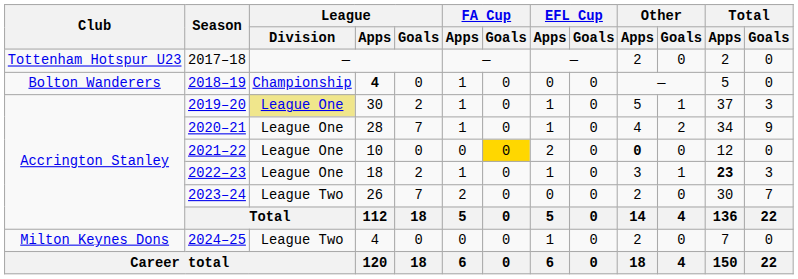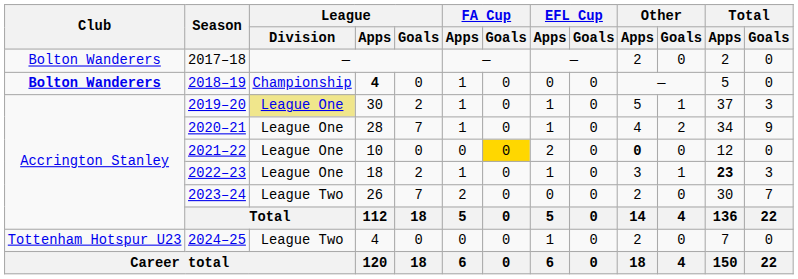 <table class=wikitable style="text-align: center;">
 <tr>
 <th rowspan=2>Club</th>
 <th rowspan=2>Season</th>
 <th colspan=3>League</th>
 <th colspan=2><a href='#'>FA Cup</a></th>
 <th colspan=2><a href='#'>EFL Cup</a></th>
 <th colspan=2>Other</th>
 <th colspan=2>Total</th>
 </tr>
 <tr>
 <th>Division</th>
 <th>Apps</th>
 <th>Goals</th>
 <th>Apps</th>
 <th>Goals</th>
 <th>Apps</th>
 <th>Goals</th>
 <th>Apps</th>
 <th>Goals</th>
 <th>Apps</th>
 <th>Goals</th>
 </tr>
 <tr>
-<td><a href='#'>Tottenham Hotspur U23</a></td>
+<td><a href='#'>Bolton Wanderers</a></td>
 <td>2017–18</td>
 <td colspan=3>—</td>
 <td colspan=2>—</td>
 <td colspan=2>—</td>
 <td>2</td>
 <td>0</td>
 <td>2</td>
 <td>0</td>
 </tr>
 <tr>
-<td><a href='#'>Bolton Wanderers</a></td>
+<td><strong><a href='#'>Bolton Wanderers</a></strong></td>
 <td><a href='#'>2018–19</a></td>
 <td><a href='#'>Championship</a></td>
 <td><strong>4</strong></td>
 <td>0</td>
 <td>1</td>
 <td>0</td>
 <td>0</td>
 <td>0</td>
 <td colspan=2>—</td>
 <td>5</td>
 <td>0</td>
 </tr>
 <tr>
 <td rowspan=6><a href='#'>Accrington Stanley</a></td>
 <td><a href='#'>2019–20</a></td>
 <td style="background: khaki;"><a href='#'>League One</a></td>
 <td>30</td>
 <td>2</td>
 <td>1</td>
 <td>0</td>
 <td>1</td>
 <td>0</td>
 <td>5</td>
 <td>1</td>
 <td>37</td>
 <td>3</td>
 </tr>
 <tr>
 <td><a href='#'>2020–21</a></td>
 <td>League One</td>
 <td>28</td>
 <td>7</td>
 <td>1</td>
 <td>0</td>
 <td>1</td>
 <td>0</td>
 <td>4</td>
 <td>2</td>
 <td>34</td>
 <td>9</td>
 </tr>
 <tr>
 <td><a href='#'>2021–22</a></td>
 <td>League One</td>
 <td>10</td>
 <td>0</td>
 <td>0</td>
 <td style="background: gold;">0</td>
 <td>2</td>
 <td>0</td>
 <td><strong>0</strong></td>
 <td>0</td>
 <td>12</td>
 <td>0</td>
 </tr>
 <tr>
 <td><a href='#'>2022–23</a></td>
 <td>League One</td>
 <td>18</td>
 <td>2</td>
 <td>1</td>
 <td>0</td>
 <td>1</td>
 <td>0</td>
 <td>3</td>
 <td>1</td>
 <td><strong>23</strong></td>
 <td>3</td>
 </tr>
 <tr>
 <td><a href='#'>2023–24</a></td>
 <td>League Two</td>
 <td>26</td>
 <td>7</td>
 <td>2</td>
 <td>0</td>
 <td>0</td>
 <td>0</td>
 <td>2</td>
 <td>0</td>
 <td>30</td>
 <td>7</td>
 </tr>
 <tr>
 <th colspan="2">Total</th>
 <th>112</th>
 <th>18</th>
 <th>5</th>
 <th>0</th>
 <th>5</th>
 <th>0</th>
 <th>14</th>
 <th>4</th>
 <th>136</th>
 <th>22</th>
 </tr>
 <tr>
-<td><a href='#'>Milton Keynes Dons</a></td>
+<td><a href='#'>Tottenham Hotspur U23</a></td>
 <td><a href='#'>2024–25</a></td>
 <td>League Two</td>
 <td>4</td>
 <td>0</td>
 <td>0</td>
 <td>0</td>
 <td>1</td>
 <td>0</td>
 <td>2</td>
 <td>0</td>
 <td>7</td>
 <td>0</td>
 </tr>
 <tr>
 <th colspan=3>Career total</th>
 <th>120</th>
 <th>18</th>
 <th>6</th>
 <th>0</th>
 <th>6</th>
 <th>0</th>
 <th>18</th>
 <th>4</th>
 <th>150</th>
 <th>22</th>
 </tr>
 </table>
